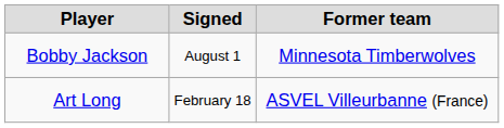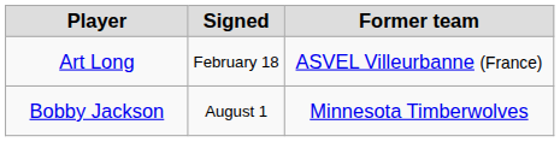 <table class="wikitable" style="text-align: center">
 <tr align="center" bgcolor="#dddddd">
 <td style="width:140px"><strong>Player</strong></td>
 <td style="width:70px"><strong>Signed</strong></td>
 <td style="width:210px"><strong>Former team</strong></td>
 </tr>
 <tr style="height:40px">
+<td><a href='#'>Art Long</a></td>
+<td style="font-size: 80%">February 18</td>
+<td><a href='#'>ASVEL Villeurbanne</a> <small>(France)</small></td>
+</tr>
+<tr style="height:40px">
 <td><a href='#'>Bobby Jackson</a></td>
 <td style="font-size: 80%">August 1</td>
 <td><a href='#'>Minnesota Timberwolves</a></td>
 </tr>
-<tr style="height:40px">
-<td><a href='#'>Art Long</a></td>
-<td style="font-size: 80%">February 18</td>
-<td><a href='#'>ASVEL Villeurbanne</a> <small>(France)</small></td>
-</tr>
 </table>
